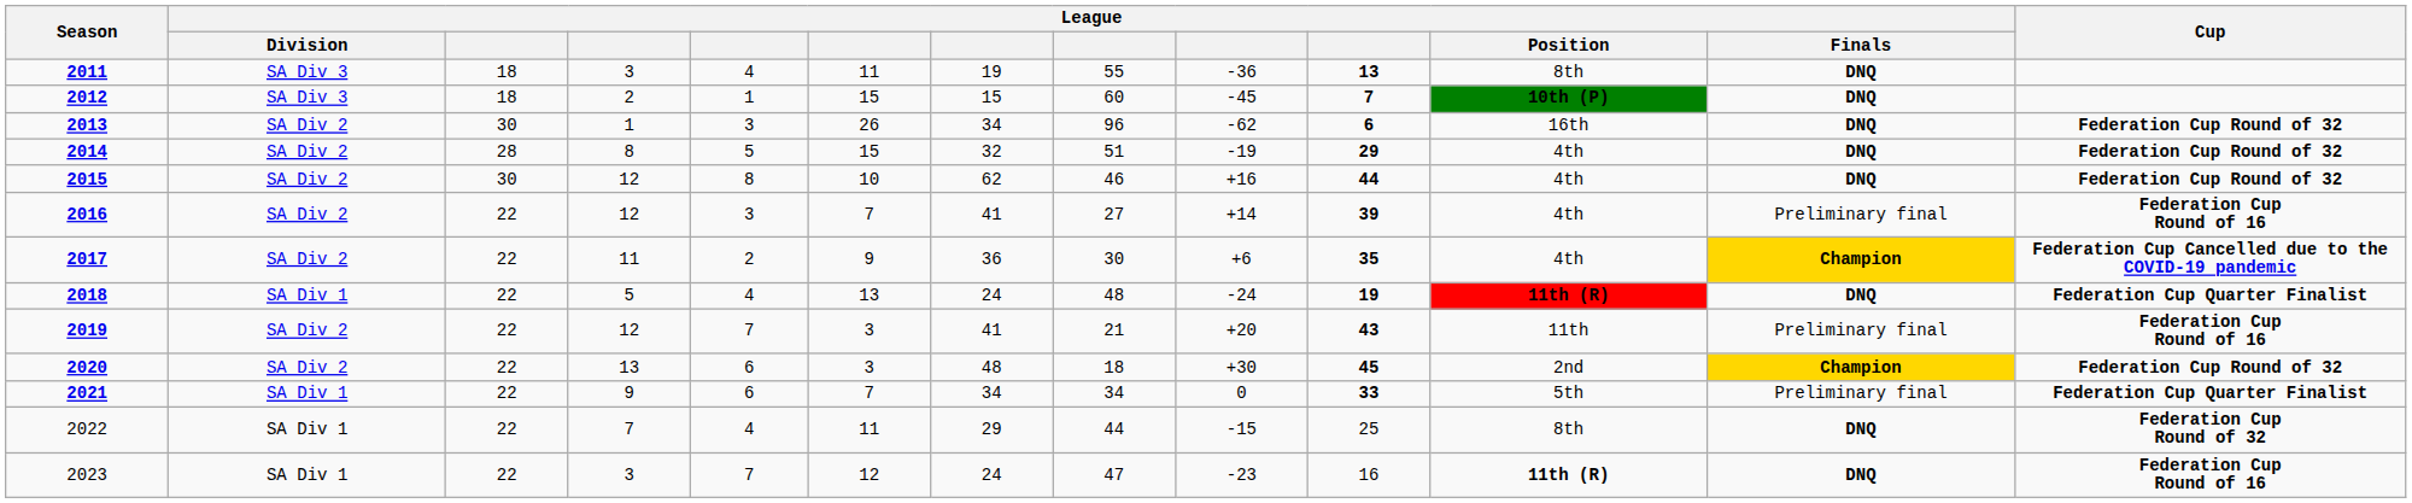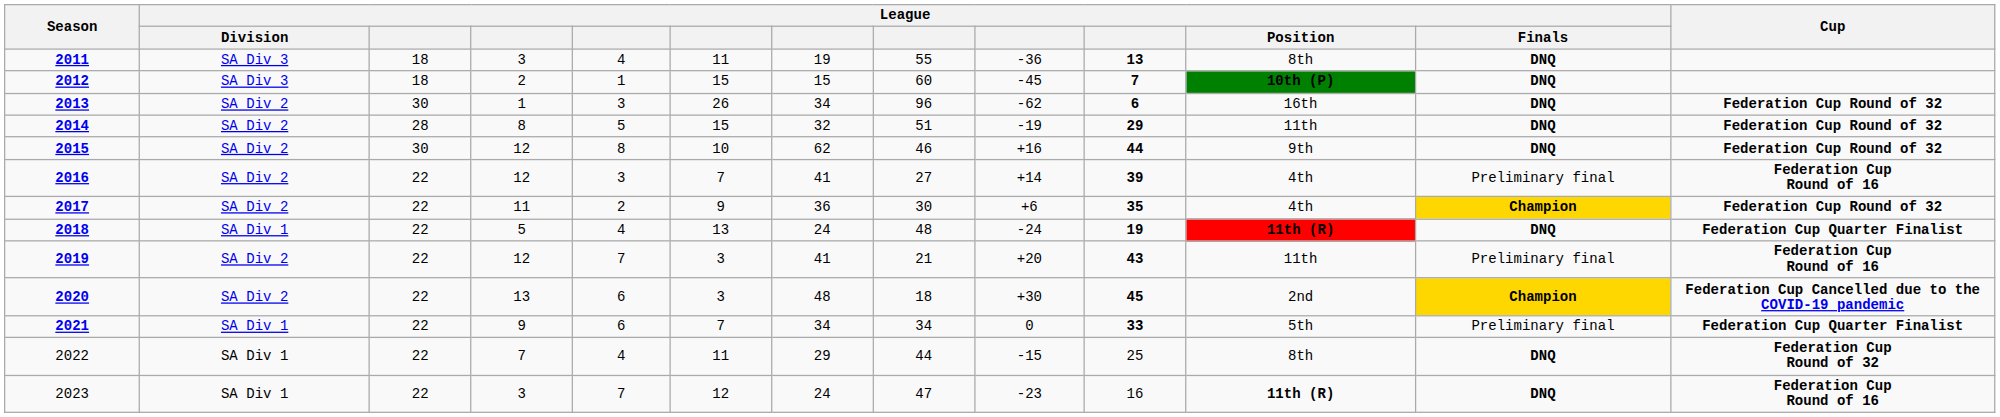 <table class="wikitable" style="text-align:center; font-size:85%;width:99%; text-align:center">
 <tr>
 <th rowspan=2 width=1%>Season</th>
 <th colspan=11>League</th>
 <th rowspan=2 width=3%>Cup</th>
 </tr>
 <tr>
 <th width=2%>Division</th>
 <th width=1%></th>
 <th width=1%></th>
 <th width=1%></th>
 <th width=1%></th>
 <th width=1%></th>
 <th width=1%></th>
 <th width=1%></th>
 <th width=1%></th>
 <th width=2%>Position</th>
 <th width=2%>Finals</th>
 </tr>
 <tr>
 <td><strong><a href='#'>2011</a></strong></td>
 <td><a href='#'>SA Div 3</a></td>
 <td>18</td>
 <td>3</td>
 <td>4</td>
 <td>11</td>
 <td>19</td>
 <td>55</td>
 <td>-36</td>
 <td><strong>13</strong></td>
 <td>8th</td>
 <td><strong>DNQ</strong></td>
 <td></td>
 </tr>
 <tr>
 <td><strong><a href='#'>2012</a></strong></td>
 <td><a href='#'>SA Div 3</a></td>
 <td>18</td>
 <td>2</td>
 <td>1</td>
 <td>15</td>
 <td>15</td>
 <td>60</td>
 <td>-45</td>
 <td><strong>7</strong></td>
 <td bgcolor=green><strong>10th (P)</strong></td>
 <td><strong>DNQ</strong></td>
 <td></td>
 </tr>
 <tr>
 <td><strong><a href='#'>2013</a></strong></td>
 <td><a href='#'>SA Div 2</a></td>
 <td>30</td>
 <td>1</td>
 <td>3</td>
 <td>26</td>
 <td>34</td>
 <td>96</td>
 <td>-62</td>
 <td><strong>6</strong></td>
 <td>16th</td>
 <td><strong>DNQ</strong></td>
 <td><strong>Federation Cup Round of 32</strong></td>
 </tr>
 <tr>
 <td><strong><a href='#'>2014</a></strong></td>
 <td><a href='#'>SA Div 2</a></td>
 <td>28</td>
 <td>8</td>
 <td>5</td>
 <td>15</td>
 <td>32</td>
 <td>51</td>
 <td>-19</td>
 <td><strong>29</strong></td>
-<td>4th</td>
+<td>11th</td>
 <td><strong>DNQ</strong></td>
 <td><strong>Federation Cup Round of 32</strong></td>
 </tr>
 <tr>
 <td><strong><a href='#'>2015</a></strong></td>
 <td><a href='#'>SA Div 2</a></td>
 <td>30</td>
 <td>12</td>
 <td>8</td>
 <td>10</td>
 <td>62</td>
 <td>46</td>
 <td>+16</td>
 <td><strong>44</strong></td>
-<td>4th</td>
+<td>9th</td>
 <td><strong>DNQ</strong></td>
 <td><strong>Federation Cup Round of 32</strong></td>
 </tr>
 <tr>
 <td><strong><a href='#'>2016</a></strong></td>
 <td><a href='#'>SA Div 2</a></td>
 <td>22</td>
 <td>12</td>
 <td>3</td>
 <td>7</td>
 <td>41</td>
 <td>27</td>
 <td>+14</td>
 <td><strong>39</strong></td>
 <td>4th</td>
 <td>Preliminary final</td>
 <td><strong>Federation Cup</strong><br><strong>Round of 16</strong></td>
 </tr>
 <tr>
 <td><strong><a href='#'>2017</a></strong></td>
 <td><a href='#'>SA Div 2</a></td>
 <td>22</td>
 <td>11</td>
 <td>2</td>
 <td>9</td>
 <td>36</td>
 <td>30</td>
 <td>+6</td>
 <td><strong>35</strong></td>
 <td>4th</td>
 <td bgcolor=gold><strong>Champion</strong></td>
-<td><strong>Federation Cup Cancelled due to the <a href='#'>COVID-19 pandemic</a></strong></td>
+<td><strong>Federation Cup Round of 32</strong></td>
 </tr>
 <tr>
 <td><strong><a href='#'>2018</a></strong></td>
 <td><a href='#'>SA Div 1</a></td>
 <td>22</td>
 <td>5</td>
 <td>4</td>
 <td>13</td>
 <td>24</td>
 <td>48</td>
 <td>-24</td>
 <td><strong>19</strong></td>
 <td bgcolor=red><strong>11th (R)</strong></td>
 <td><strong>DNQ</strong></td>
 <td><strong>Federation Cup Quarter Finalist</strong></td>
 </tr>
 <tr>
 <td><strong><a href='#'>2019</a></strong></td>
 <td><a href='#'>SA Div 2</a></td>
 <td>22</td>
 <td>12</td>
 <td>7</td>
 <td>3</td>
 <td>41</td>
 <td>21</td>
 <td>+20</td>
 <td><strong>43</strong></td>
 <td>11th</td>
 <td>Preliminary final</td>
 <td><strong>Federation Cup</strong><br><strong>Round of 16</strong></td>
 </tr>
 <tr>
 <td><strong><a href='#'>2020</a></strong></td>
 <td><a href='#'>SA Div 2</a></td>
 <td>22</td>
 <td>13</td>
 <td>6</td>
 <td>3</td>
 <td>48</td>
 <td>18</td>
 <td>+30</td>
 <td><strong>45</strong></td>
 <td>2nd</td>
 <td bgcolor=gold><strong>Champion</strong></td>
-<td><strong>Federation Cup Round of 32</strong></td>
+<td><strong>Federation Cup Cancelled due to the <a href='#'>COVID-19 pandemic</a></strong></td>
 </tr>
 <tr>
 <td><strong><a href='#'>2021</a></strong></td>
 <td><a href='#'>SA Div 1</a></td>
 <td>22</td>
 <td>9</td>
 <td>6</td>
 <td>7</td>
 <td>34</td>
 <td>34</td>
 <td>0</td>
 <td><strong>33</strong></td>
 <td>5th</td>
 <td>Preliminary final</td>
 <td><strong>Federation Cup Quarter Finalist</strong></td>
 </tr>
 <tr>
 <td>2022</td>
 <td>SA Div 1</td>
 <td>22</td>
 <td>7</td>
 <td>4</td>
 <td>11</td>
 <td>29</td>
 <td>44</td>
 <td>-15</td>
 <td>25</td>
 <td>8th</td>
 <td><strong>DNQ</strong></td>
 <td><strong>Federation Cup</strong><br><strong>Round of 32</strong></td>
 </tr>
 <tr>
 <td>2023</td>
 <td>SA Div 1</td>
 <td>22</td>
 <td>3</td>
 <td>7</td>
 <td>12</td>
 <td>24</td>
 <td>47</td>
 <td>-23</td>
 <td>16</td>
 <td><strong>11th (R)</strong></td>
 <td><strong>DNQ</strong></td>
 <td><strong>Federation Cup</strong><br><strong>Round of 16</strong></td>
 </tr>
 </table>
